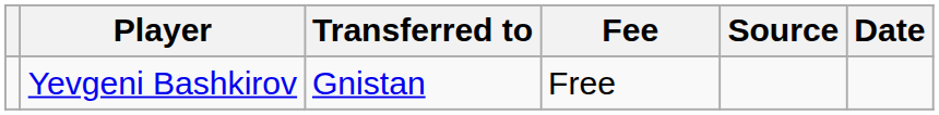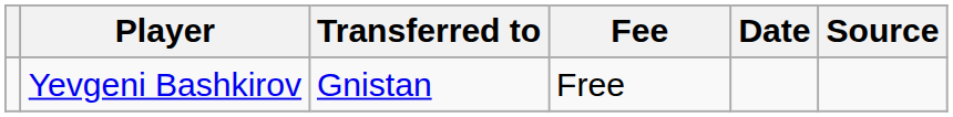 <table class="wikitable plainrowheaders sortable">
 <tr>
 <th></th>
 <th scope="col">Player</th>
 <th>Transferred to</th>
 <th style="width: 80px;">Fee</th>
+<th scope="col">Date</th>
 <th scope="col">Source</th>
-<th scope="col">Date</th>
 </tr>
 <tr>
 <td align="center"></td>
 <td> <a href='#'>Yevgeni Bashkirov</a></td>
 <td> <a href='#'>Gnistan</a></td>
 <td>Free</td>
 <td></td>
 <td></td>
 </tr>
 </table>
